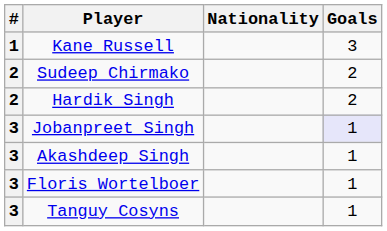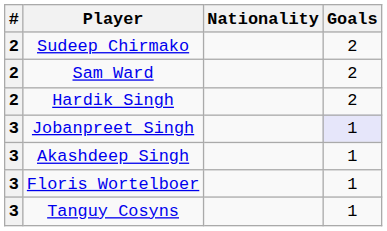 <table class="wikitable sortable" style="text-align:center">
 <tr>
 <th>#</th>
 <th>Player</th>
 <th>Nationality</th>
 <th>Goals</th>
 </tr>
 <tr>
-<th>1</th>
-<td><a href='#'>Kane Russell</a></td>
+<th>2</th>
+<td><a href='#'>Sudeep Chirmako</a></td>
 <td></td>
-<td>3</td>
+<td>2</td>
 </tr>
 <tr>
 <th>2</th>
-<td><a href='#'>Sudeep Chirmako</a></td>
+<td><a href='#'>Sam Ward</a></td>
 <td></td>
 <td>2</td>
 </tr>
 <tr>
 <th>2</th>
 <td><a href='#'>Hardik Singh</a></td>
 <td></td>
 <td>2</td>
 </tr>
 <tr>
 <th>3</th>
 <td><a href='#'>Jobanpreet Singh</a></td>
 <td></td>
 <td style="background: lavender;">1</td>
 </tr>
 <tr>
 <th>3</th>
 <td><a href='#'>Akashdeep Singh</a></td>
 <td></td>
 <td>1</td>
 </tr>
 <tr>
 <th>3</th>
 <td><a href='#'>Floris Wortelboer</a></td>
 <td></td>
 <td>1</td>
 </tr>
 <tr>
 <th>3</th>
 <td><a href='#'>Tanguy Cosyns</a></td>
 <td></td>
 <td>1</td>
 </tr>
 </table>
